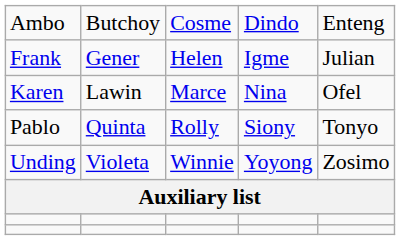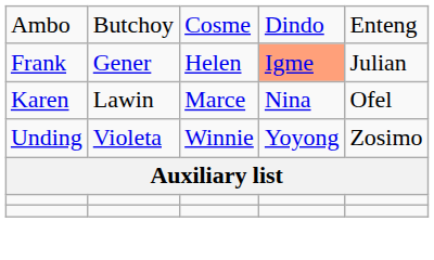 <table class="wikitable" align=right>
 <tr>
 <td>Ambo</td>
 <td>Butchoy</td>
 <td><a href='#'>Cosme</a></td>
 <td><a href='#'>Dindo</a></td>
 <td>Enteng</td>
 </tr>
 <tr>
 <td><a href='#'>Frank</a></td>
 <td><a href='#'>Gener</a></td>
 <td><a href='#'>Helen</a></td>
-<td><a href='#'>Igme</a></td>
+<td style="background: lightsalmon;"><a href='#'>Igme</a></td>
 <td>Julian</td>
 </tr>
 <tr>
 <td><a href='#'>Karen</a></td>
 <td>Lawin</td>
 <td><a href='#'>Marce</a></td>
 <td><a href='#'>Nina</a></td>
 <td>Ofel</td>
-</tr>
-<tr>
-<td>Pablo</td>
-<td><a href='#'>Quinta</a></td>
-<td><a href='#'>Rolly</a></td>
-<td><a href='#'>Siony</a></td>
-<td>Tonyo</td>
 </tr>
 <tr>
 <td><a href='#'>Unding</a></td>
 <td><a href='#'>Violeta</a></td>
 <td><a href='#'>Winnie</a></td>
 <td><a href='#'>Yoyong</a></td>
 <td>Zosimo</td>
 </tr>
 <tr>
 <th colspan=5>Auxiliary list</th>
 </tr>
 <tr>
 <td></td>
 <td></td>
 <td></td>
 <td></td>
 <td></td>
 </tr>
 <tr>
 <td></td>
 <td></td>
 <td></td>
 <td></td>
 <td></td>
 </tr>
 </table>
